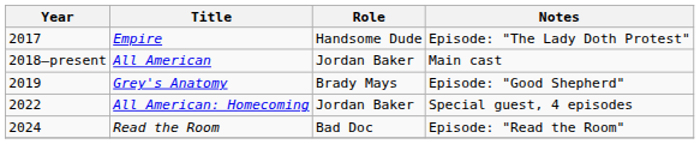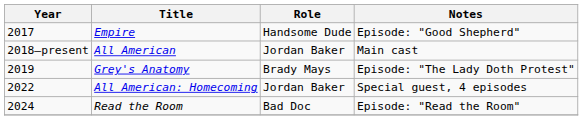 <table class="wikitable sortable">
 <tr>
 <th>Year</th>
 <th>Title</th>
 <th>Role</th>
 <th class="unsortable">Notes</th>
 </tr>
 <tr>
 <td>2017</td>
 <td><em><a href='#'>Empire</a></em></td>
 <td>Handsome Dude</td>
-<td>Episode: "The Lady Doth Protest"</td>
+<td>Episode: "Good Shepherd"</td>
 </tr>
 <tr>
 <td>2018–present</td>
 <td><em><a href='#'>All American</a></em></td>
 <td>Jordan Baker</td>
 <td>Main cast</td>
 </tr>
 <tr>
 <td>2019</td>
 <td><em><a href='#'>Grey's Anatomy</a></em></td>
 <td>Brady Mays</td>
-<td>Episode: "Good Shepherd"</td>
+<td>Episode: "The Lady Doth Protest"</td>
 </tr>
 <tr>
 <td>2022</td>
 <td><em><a href='#'>All American: Homecoming</a></em></td>
 <td>Jordan Baker</td>
 <td>Special guest, 4 episodes</td>
 </tr>
 <tr>
 <td>2024</td>
 <td><em>Read the Room</em></td>
 <td>Bad Doc</td>
 <td>Episode: "Read the Room"</td>
 </tr>
 <tr>
 </tr>
 </table>
